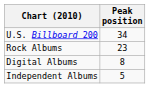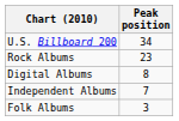 <table class="wikitable">
 <tr>
 <th>Chart (2010)</th>
 <th>Peak<br>position</th>
 </tr>
 <tr>
 <td>U.S. <a href='#'><em>Billboard</em> 200</a></td>
 <td style="text-align:center;">34</td>
 </tr>
 <tr>
 <td>Rock Albums</td>
 <td style="text-align:center;">23</td>
 </tr>
 <tr>
 <td>Digital Albums</td>
 <td style="text-align:center;">8</td>
 </tr>
 <tr>
 <td>Independent Albums</td>
-<td style="text-align:center;">5</td>
+<td style="text-align:center;">7</td>
+</tr>
+<tr>
+<td>Folk Albums</td>
+<td style="text-align:center;">3</td>
 </tr>
 </table>
